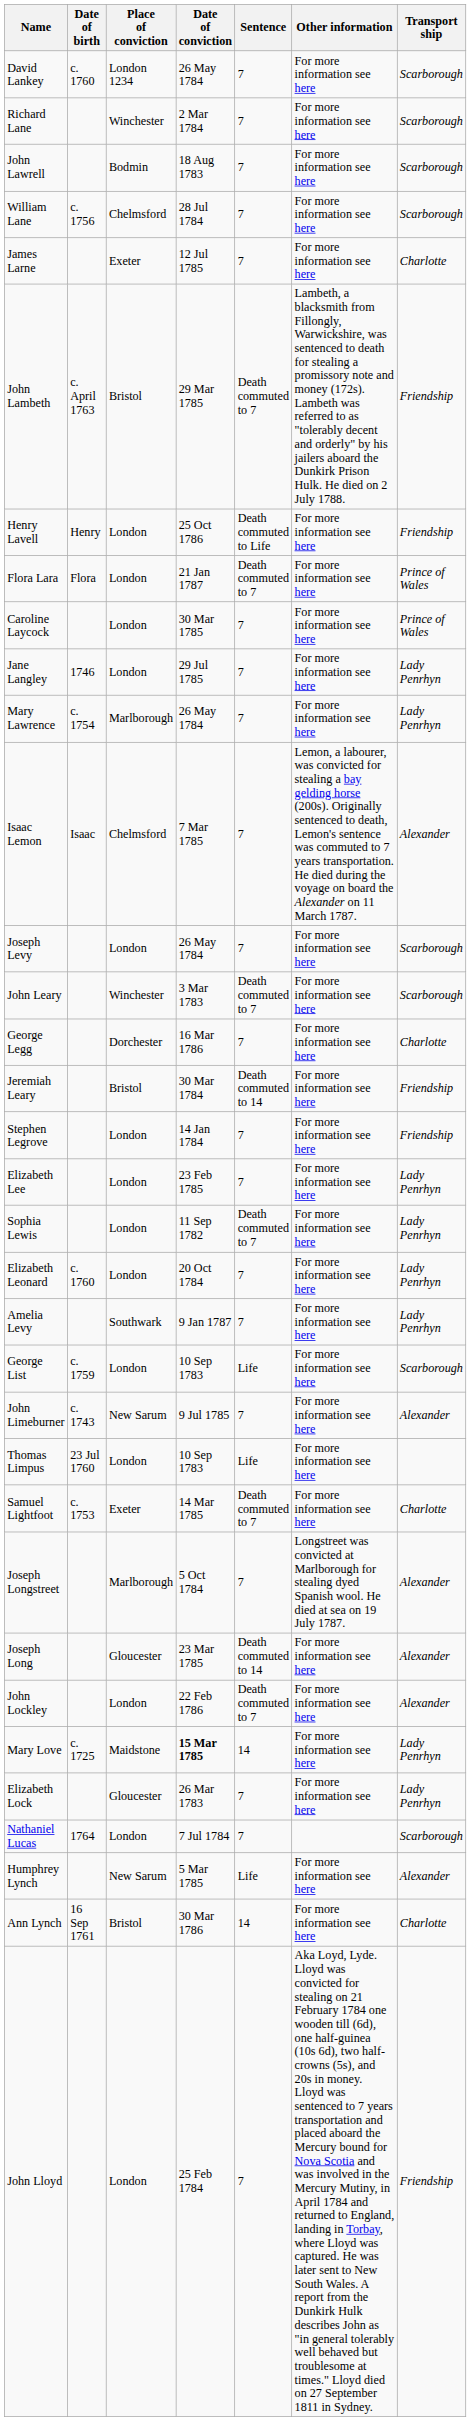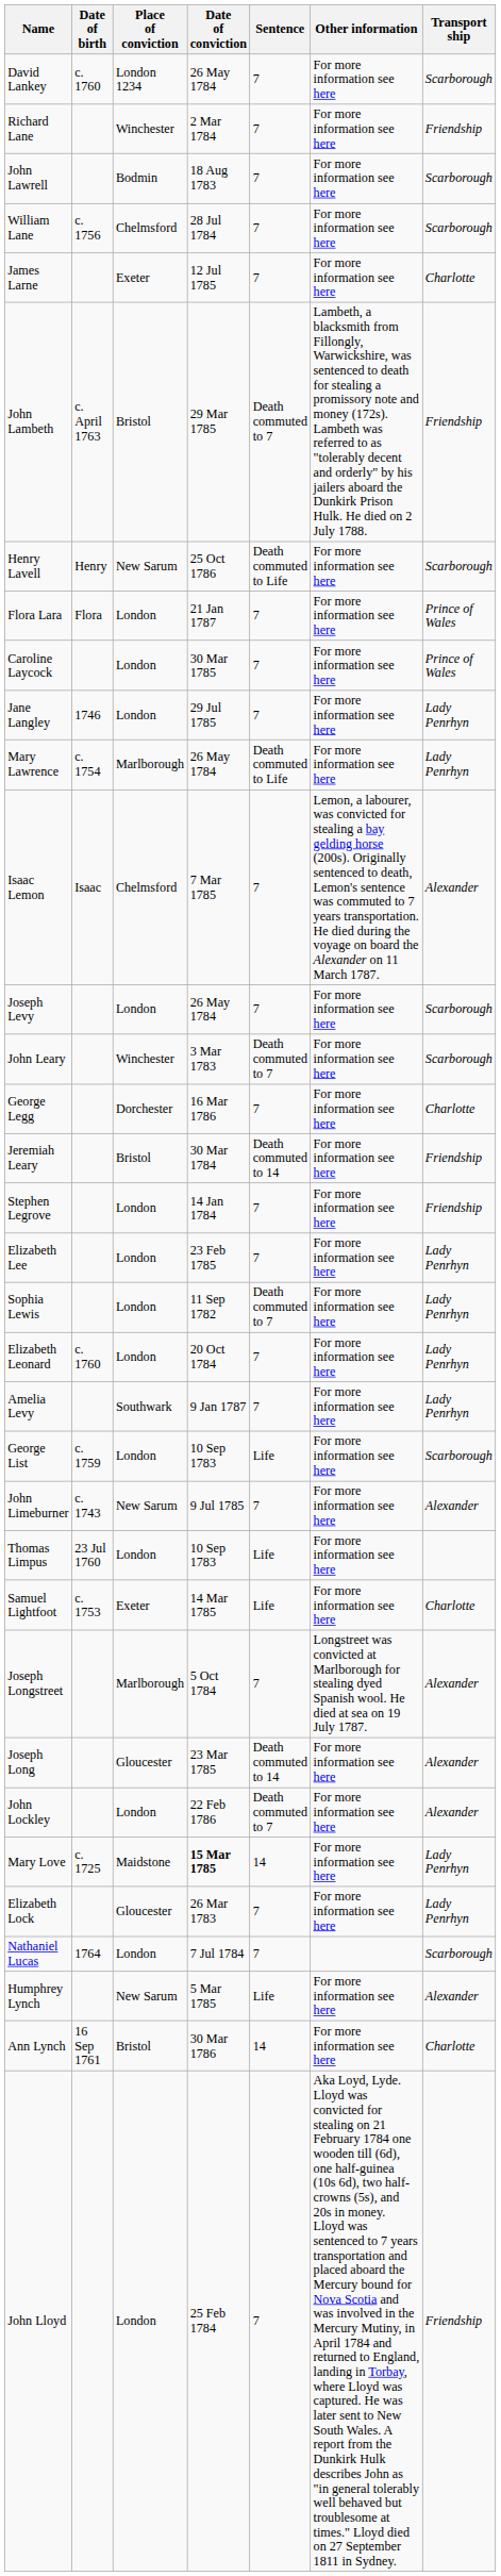 <table class="wikitable sortable plainrowheaders" style="width=1024px;">
 <tr>
 <th style="width: 13%;">Name</th>
 <th style="width: 10%;">Date<br>of<br>birth</th>
 <th style="width: 10%;">Place<br>of<br>conviction</th>
 <th style="width: 10%;">Date<br>of<br>conviction</th>
 <th style="width: 7%;">Sentence</th>
 <th style="width: 40%;">Other information</th>
 <th style="width: 10%;">Transport ship</th>
 </tr>
 <tr>
 <td data-sort-value="LANKEY, David">David Lankey</td>
 <td>c. 1760</td>
 <td>London 1234</td>
 <td>26 May 1784</td>
 <td>7</td>
 <td>For more information see <a href='#'>here</a></td>
 <td><em>Scarborough</em></td>
 </tr>
 <tr>
 <td data-sort-value="LANE, Richard">Richard Lane</td>
 <td></td>
 <td>Winchester</td>
 <td>2 Mar 1784</td>
 <td>7</td>
 <td>For more information see <a href='#'>here</a></td>
-<td><em>Scarborough</em></td>
+<td><em>Friendship</em></td>
 </tr>
 <tr>
 <td data-sort-value="LAWRELL, John">John Lawrell</td>
 <td></td>
 <td>Bodmin</td>
 <td>18 Aug 1783</td>
 <td>7</td>
 <td>For more information see <a href='#'>here</a></td>
 <td><em>Scarborough</em></td>
 </tr>
 <tr>
 <td data-sort-value="LANE, William">William Lane</td>
 <td>c. 1756</td>
 <td>Chelmsford</td>
 <td>28 Jul 1784</td>
 <td>7</td>
 <td>For more information see <a href='#'>here</a></td>
 <td><em>Scarborough</em></td>
 </tr>
 <tr>
 <td data-sort-value="LARNE, James">James Larne</td>
 <td></td>
 <td>Exeter</td>
 <td>12 Jul 1785</td>
 <td>7</td>
 <td>For more information see <a href='#'>here</a></td>
 <td><em>Charlotte</em></td>
 </tr>
 <tr>
 <td data-sort-value="LAMBETH, John">John Lambeth</td>
 <td>c. April 1763</td>
 <td>Bristol</td>
 <td>29 Mar 1785</td>
 <td>Death commuted to 7</td>
 <td>Lambeth, a blacksmith from Fillongly, Warwickshire, was sentenced to death for stealing a promissory note and money (172s). Lambeth was referred to as "tolerably decent and orderly" by his jailers aboard the Dunkirk Prison Hulk. He died on 2 July 1788.</td>
 <td><em>Friendship</em></td>
 </tr>
 <tr>
 <td data-sort-value="LAVELL, Henry">Henry Lavell</td>
 <td>Henry</td>
-<td>London</td>
+<td>New Sarum</td>
 <td>25 Oct 1786</td>
 <td>Death commuted to Life</td>
 <td>For more information see <a href='#'>here</a></td>
-<td><em>Friendship</em></td>
+<td><em>Scarborough</em></td>
 </tr>
 <tr>
 <td data-sort-value="LARA, Flora">Flora Lara</td>
 <td>Flora</td>
 <td>London</td>
 <td>21 Jan 1787</td>
-<td>Death commuted to 7</td>
+<td>7</td>
 <td>For more information see <a href='#'>here</a></td>
 <td><em>Prince of Wales</em></td>
 </tr>
 <tr>
 <td data-sort-value="LAYCOCK, Caroline">Caroline Laycock</td>
 <td></td>
 <td>London</td>
 <td>30 Mar 1785</td>
 <td>7</td>
 <td>For more information see <a href='#'>here</a></td>
 <td><em>Prince of Wales</em></td>
 </tr>
 <tr>
 <td data-sort-value="LANGLEY, Jane">Jane Langley</td>
 <td>1746</td>
 <td>London</td>
 <td>29 Jul 1785</td>
 <td>7</td>
 <td>For more information see <a href='#'>here</a></td>
 <td><em>Lady Penrhyn</em></td>
 </tr>
 <tr>
 <td data-sort-value="LAWRENCE, Mary">Mary Lawrence</td>
 <td>c. 1754</td>
 <td>Marlborough</td>
 <td>26 May 1784</td>
-<td>7</td>
+<td>Death commuted to Life</td>
 <td>For more information see <a href='#'>here</a></td>
 <td><em>Lady Penrhyn</em></td>
 </tr>
 <tr>
 <td data-sort-value="LEMON, Isaac">Isaac Lemon</td>
 <td>Isaac</td>
 <td>Chelmsford</td>
 <td>7 Mar 1785</td>
 <td>7</td>
 <td>Lemon, a labourer, was convicted for stealing a <a href='#'>bay gelding horse</a> (200s). Originally sentenced to death, Lemon's sentence was commuted to 7 years transportation. He died during the voyage on board the <em>Alexander</em> on 11 March 1787.</td>
 <td><em>Alexander</em></td>
 </tr>
 <tr>
 <td data-sort-value="LEVY, Joseph">Joseph Levy</td>
 <td></td>
 <td>London</td>
 <td>26 May 1784</td>
 <td>7</td>
 <td>For more information see <a href='#'>here</a></td>
 <td><em>Scarborough</em></td>
 </tr>
 <tr>
 <td data-sort-value="LEARY, John">John Leary</td>
 <td></td>
 <td>Winchester</td>
 <td>3 Mar 1783</td>
 <td>Death commuted to 7</td>
 <td>For more information see <a href='#'>here</a></td>
 <td><em>Scarborough</em></td>
 </tr>
 <tr>
 <td data-sort-value="LEGG, George">George Legg</td>
 <td></td>
 <td>Dorchester</td>
 <td>16 Mar 1786</td>
 <td>7</td>
 <td>For more information see <a href='#'>here</a></td>
 <td><em>Charlotte</em></td>
 </tr>
 <tr>
 <td data-sort-value="LEARY, Jeremiah">Jeremiah Leary</td>
 <td></td>
 <td>Bristol</td>
 <td>30 Mar 1784</td>
 <td>Death commuted to 14</td>
 <td>For more information see <a href='#'>here</a></td>
 <td><em>Friendship</em></td>
 </tr>
 <tr>
 <td data-sort-value="LEGROVE, Stephen">Stephen Legrove</td>
 <td></td>
 <td>London</td>
 <td>14 Jan 1784</td>
 <td>7</td>
 <td>For more information see <a href='#'>here</a></td>
 <td><em>Friendship</em></td>
 </tr>
 <tr>
 <td data-sort-value="LEE, Elizabeth">Elizabeth Lee</td>
 <td></td>
 <td>London</td>
 <td>23 Feb 1785</td>
 <td>7</td>
 <td>For more information see <a href='#'>here</a></td>
 <td><em>Lady Penrhyn</em></td>
 </tr>
 <tr>
 <td data-sort-value="LEWIS, Sophia">Sophia Lewis</td>
 <td></td>
 <td>London</td>
 <td>11 Sep 1782</td>
 <td>Death commuted to 7</td>
 <td>For more information see <a href='#'>here</a></td>
 <td><em>Lady Penrhyn</em></td>
 </tr>
 <tr>
 <td data-sort-value="LEONARD, Elizabeth">Elizabeth Leonard</td>
 <td>c. 1760</td>
 <td>London</td>
 <td>20 Oct 1784</td>
 <td>7</td>
 <td>For more information see <a href='#'>here</a></td>
 <td><em>Lady Penrhyn</em></td>
 </tr>
 <tr>
 <td data-sort-value="LEVY, Amelia">Amelia Levy</td>
 <td></td>
 <td>Southwark</td>
 <td>9 Jan 1787</td>
 <td>7</td>
 <td>For more information see <a href='#'>here</a></td>
 <td><em>Lady Penrhyn</em></td>
 </tr>
 <tr>
 <td data-sort-value="LIST, George">George List</td>
 <td>c. 1759</td>
 <td>London</td>
 <td>10 Sep 1783</td>
 <td>Life</td>
 <td>For more information see <a href='#'>here</a></td>
 <td><em>Scarborough</em></td>
 </tr>
 <tr>
 <td data-sort-value="LIMEBURNER, John">John Limeburner</td>
 <td>c. 1743</td>
 <td>New Sarum</td>
 <td>9 Jul 1785</td>
 <td>7</td>
 <td>For more information see <a href='#'>here</a></td>
 <td><em>Alexander</em></td>
 </tr>
 <tr>
 <td data-sort-value="LIMPUS, Thomas">Thomas Limpus</td>
 <td>23 Jul 1760</td>
 <td>London</td>
 <td>10 Sep 1783</td>
 <td>Life</td>
 <td>For more information see <a href='#'>here</a></td>
 <td></td>
 </tr>
 <tr>
 <td data-sort-value="LIGHTFOOT, Samuel">Samuel Lightfoot</td>
 <td>c. 1753</td>
 <td>Exeter</td>
 <td>14 Mar 1785</td>
-<td>Death commuted to 7</td>
+<td>Life</td>
 <td>For more information see <a href='#'>here</a></td>
 <td><em>Charlotte</em></td>
 </tr>
 <tr>
 <td data-sort-value="LONGSTREET, Joseph">Joseph Longstreet</td>
 <td></td>
 <td>Marlborough</td>
 <td>5 Oct 1784</td>
 <td>7</td>
 <td>Longstreet was convicted at Marlborough for stealing dyed Spanish wool. He died at sea on 19 July 1787.</td>
 <td><em>Alexander</em></td>
 </tr>
 <tr>
 <td data-sort-value="LONG, Joseph">Joseph Long</td>
 <td></td>
 <td>Gloucester</td>
 <td>23 Mar 1785</td>
 <td>Death commuted to 14</td>
 <td>For more information see <a href='#'>here</a></td>
 <td><em>Alexander</em></td>
 </tr>
 <tr>
 <td data-sort-value="LOCKLEY, John">John Lockley</td>
 <td></td>
 <td>London</td>
 <td>22 Feb 1786</td>
 <td>Death commuted to 7</td>
 <td>For more information see <a href='#'>here</a></td>
 <td><em>Alexander</em></td>
 </tr>
 <tr>
 <td data-sort-value="LOVE, Mary">Mary Love</td>
 <td>c. 1725</td>
 <td>Maidstone</td>
 <td><strong>15 Mar 1785</strong></td>
 <td>14</td>
 <td>For more information see <a href='#'>here</a></td>
 <td><em>Lady Penrhyn</em></td>
 </tr>
 <tr>
 <td data-sort-value="LOCK, Elizabeth">Elizabeth Lock</td>
 <td></td>
 <td>Gloucester</td>
 <td>26 Mar 1783</td>
 <td>7</td>
 <td>For more information see <a href='#'>here</a></td>
 <td><em>Lady Penrhyn</em></td>
 </tr>
 <tr>
 <td data-sort-value="Lucas, Nathaniel"><a href='#'>Nathaniel Lucas</a></td>
 <td>1764</td>
 <td>London</td>
 <td>7 Jul 1784</td>
 <td>7</td>
 <td></td>
 <td><em>Scarborough</em></td>
 </tr>
 <tr>
 <td data-sort-value="LYNCH, Humphrey">Humphrey Lynch</td>
 <td></td>
 <td>New Sarum</td>
 <td>5 Mar 1785</td>
 <td>Life</td>
 <td>For more information see <a href='#'>here</a></td>
 <td><em>Alexander</em></td>
 </tr>
 <tr>
 <td data-sort-value="Lynch, Ann">Ann Lynch</td>
 <td>16 Sep 1761</td>
 <td>Bristol</td>
 <td>30 Mar 1786</td>
 <td>14</td>
 <td>For more information see <a href='#'>here</a></td>
 <td><em>Charlotte</em></td>
 </tr>
 <tr>
 <td data-sort-value="LLOYD, John">John Lloyd</td>
 <td></td>
 <td>London</td>
 <td>25 Feb 1784</td>
 <td>7</td>
 <td>Aka Loyd, Lyde. Lloyd was convicted for stealing on 21 February 1784 one wooden till (6d), one half-guinea (10s 6d), two half-crowns (5s), and 20s in money. Lloyd was sentenced to 7 years transportation and placed aboard the Mercury bound for <a href='#'>Nova Scotia</a> and was involved in the Mercury Mutiny, in April 1784 and returned to England, landing in <a href='#'>Torbay</a>, where Lloyd was captured. He was later sent to New South Wales. A report from the Dunkirk Hulk describes John as "in general tolerably well behaved but troublesome at times." Lloyd died on 27 September 1811 in Sydney.</td>
 <td><em>Friendship</em></td>
 </tr>
 </table>
